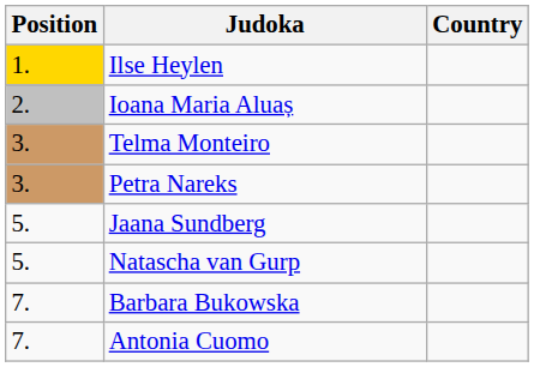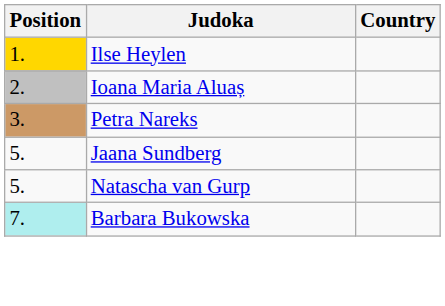 <table class=wikitable>
 <tr>
 <th width=10>Position</th>
 <th width=200>Judoka</th>
 <th width=10>Country</th>
 </tr>
 <tr>
 <td bgcolor=gold>1.</td>
 <td><a href='#'>Ilse Heylen</a></td>
 <td></td>
 </tr>
 <tr>
 <td bgcolor="silver">2.</td>
 <td><a href='#'>Ioana Maria Aluaș</a></td>
 <td></td>
 </tr>
 <tr>
 <td bgcolor="CC9966">3.</td>
-<td><a href='#'>Telma Monteiro</a></td>
-<td></td>
-</tr>
-<tr>
-<td bgcolor="CC9966">3.</td>
 <td><a href='#'>Petra Nareks</a></td>
 <td></td>
 </tr>
 <tr>
 <td>5.</td>
 <td><a href='#'>Jaana Sundberg</a></td>
 <td></td>
 </tr>
 <tr>
 <td>5.</td>
 <td><a href='#'>Natascha van Gurp</a></td>
 <td></td>
 </tr>
 <tr>
-<td>7.</td>
+<td style="background: paleturquoise;">7.</td>
 <td><a href='#'>Barbara Bukowska</a></td>
 <td></td>
 </tr>
-<tr>
-<td>7.</td>
-<td><a href='#'>Antonia Cuomo</a></td>
-<td></td>
-</tr>
 </table>
